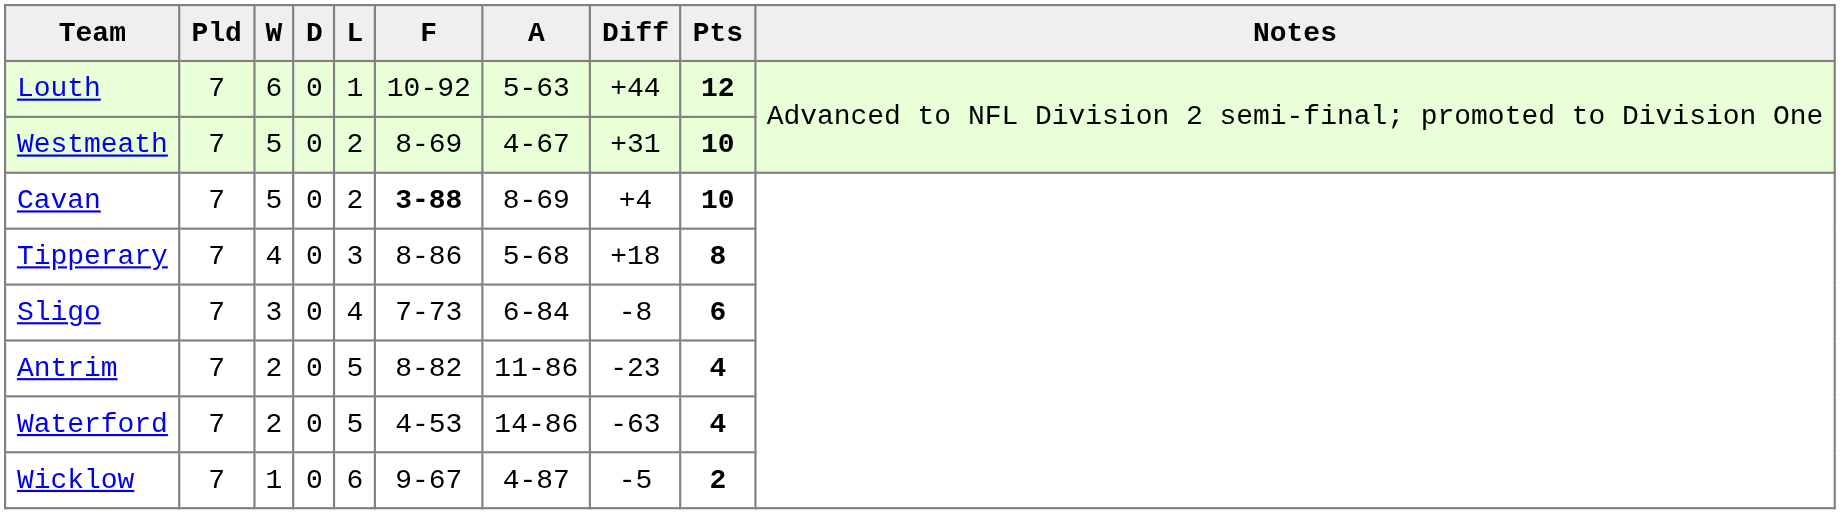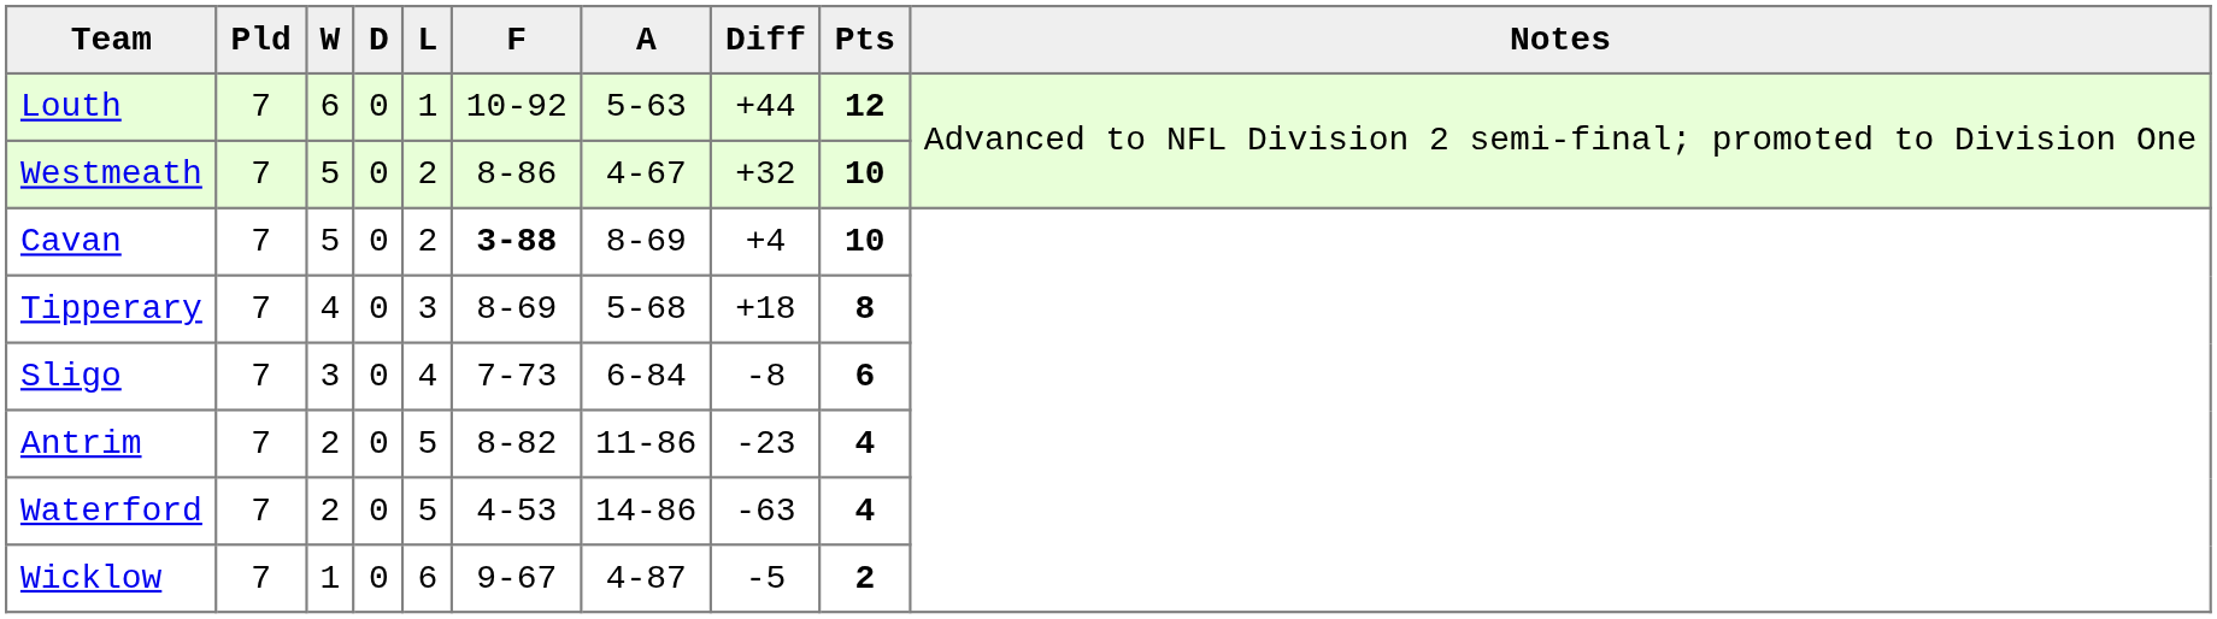 <table style=border-collapse:collapse border=1 cellspacing=0 cellpadding=5>
 <tr align=center bgcolor=#efefef>
 <th>Team</th>
 <th>Pld</th>
 <th>W</th>
 <th>D</th>
 <th>L</th>
 <th>F</th>
 <th>A</th>
 <th>Diff</th>
 <th>Pts</th>
 <th>Notes</th>
 </tr>
 <tr align=center style="background:#E8FFD8;">
 <td style="text-align:left;"><a href='#'>Louth</a></td>
 <td>7</td>
 <td>6</td>
 <td>0</td>
 <td>1</td>
 <td>10-92</td>
 <td>5-63</td>
 <td>+44</td>
 <td><strong>12</strong></td>
 <td rowspan=2>Advanced to NFL Division 2 semi-final; promoted to Division One</td>
 </tr>
 <tr align=center style="background:#E8FFD8;">
 <td style="text-align:left;"><a href='#'>Westmeath</a></td>
 <td>7</td>
 <td>5</td>
 <td>0</td>
 <td>2</td>
-<td>8-69</td>
+<td>8-86</td>
 <td>4-67</td>
-<td>+31</td>
+<td>+32</td>
 <td><strong>10</strong></td>
 </tr>
 <tr align=center style="background:#FFFFFF;">
 <td style="text-align:left;"><a href='#'>Cavan</a></td>
 <td>7</td>
 <td>5</td>
 <td>0</td>
 <td>2</td>
 <td><strong>3-88</strong></td>
 <td>8-69</td>
 <td>+4</td>
 <td><strong>10</strong></td>
 <td rowspan=6></td>
 </tr>
 <tr align=center style="background:#FFFFFF;">
 <td style="text-align:left;"><a href='#'>Tipperary</a></td>
 <td>7</td>
 <td>4</td>
 <td>0</td>
 <td>3</td>
-<td>8-86</td>
+<td>8-69</td>
 <td>5-68</td>
 <td>+18</td>
 <td><strong>8</strong></td>
 </tr>
 <tr align=center style="background:#FFFFFF;">
 <td style="text-align:left;"><a href='#'>Sligo</a></td>
 <td>7</td>
 <td>3</td>
 <td>0</td>
 <td>4</td>
 <td>7-73</td>
 <td>6-84</td>
 <td>-8</td>
 <td><strong>6</strong></td>
 </tr>
 <tr align=center style="background:#FFFFFF;">
 <td style="text-align:left;"><a href='#'>Antrim</a></td>
 <td>7</td>
 <td>2</td>
 <td>0</td>
 <td>5</td>
 <td>8-82</td>
 <td>11-86</td>
 <td>-23</td>
 <td><strong>4</strong></td>
 </tr>
 <tr align=center style="background:#FFFFFF;">
 <td style="text-align:left;"><a href='#'>Waterford</a></td>
 <td>7</td>
 <td>2</td>
 <td>0</td>
 <td>5</td>
 <td>4-53</td>
 <td>14-86</td>
 <td>-63</td>
 <td><strong>4</strong></td>
 </tr>
 <tr align=center style="background:#FFFFFF;">
 <td style="text-align:left;"><a href='#'>Wicklow</a></td>
 <td>7</td>
 <td>1</td>
 <td>0</td>
 <td>6</td>
 <td>9-67</td>
 <td>4-87</td>
 <td>-5</td>
 <td><strong>2</strong></td>
 </tr>
 </table>
